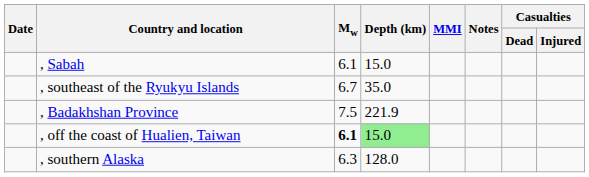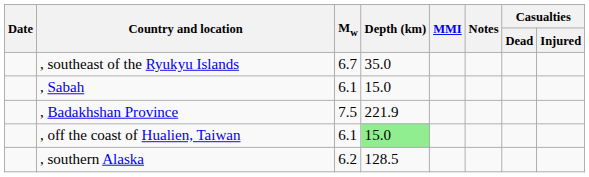 <table class="wikitable sortable sort-under" style="border:1px black; margin-left:1em;">
 <tr>
 <th rowspan="2"><small>Date</small></th>
 <th rowspan="2" style="width: 310px"><small>Country and location</small></th>
 <th rowspan="2"><small>M<sub>w</sub></small></th>
 <th rowspan="2"><small>Depth (km)</small></th>
 <th rowspan="2"><small><a href='#'>MMI</a></small></th>
 <th rowspan="2" class="unsortable"><small>Notes</small></th>
 <th colspan="2"><small>Casualties</small></th>
 </tr>
 <tr>
 <th><small>Dead</small></th>
 <th><small>Injured</small></th>
 </tr>
 <tr>
 <td></td>
-<td>, <a href='#'>Sabah</a></td>
-<td>6.1</td>
-<td>15.0</td>
+<td>, southeast of the <a href='#'>Ryukyu Islands</a></td>
+<td>6.7</td>
+<td>35.0</td>
 <td></td>
 <td></td>
 <td></td>
 <td></td>
 </tr>
 <tr>
 <td></td>
-<td>, southeast of the <a href='#'>Ryukyu Islands</a></td>
-<td>6.7</td>
-<td>35.0</td>
+<td>, <a href='#'>Sabah</a></td>
+<td>6.1</td>
+<td>15.0</td>
 <td></td>
 <td></td>
 <td></td>
 <td></td>
 </tr>
 <tr>
 <td></td>
 <td>, <a href='#'>Badakhshan Province</a></td>
 <td>7.5</td>
 <td>221.9</td>
 <td></td>
 <td></td>
 <td></td>
 <td></td>
 </tr>
 <tr>
 <td></td>
 <td>, off the coast of <a href='#'>Hualien, Taiwan</a></td>
-<td><strong>6.1</strong></td>
+<td>6.1</td>
 <td style="background: lightgreen;">15.0</td>
 <td></td>
 <td></td>
 <td></td>
 <td></td>
 </tr>
 <tr>
 <td></td>
 <td>, southern <a href='#'>Alaska</a></td>
-<td>6.3</td>
-<td>128.0</td>
+<td>6.2</td>
+<td>128.5</td>
 <td></td>
 <td></td>
 <td></td>
 <td></td>
 </tr>
 </table>
